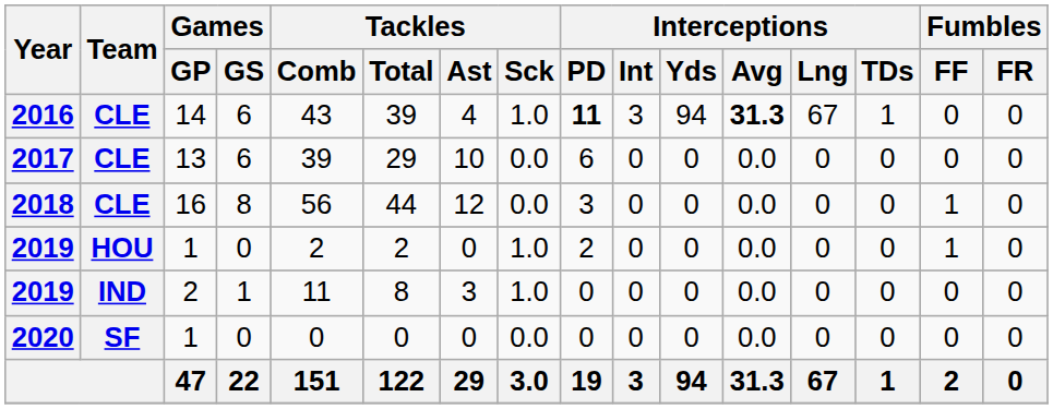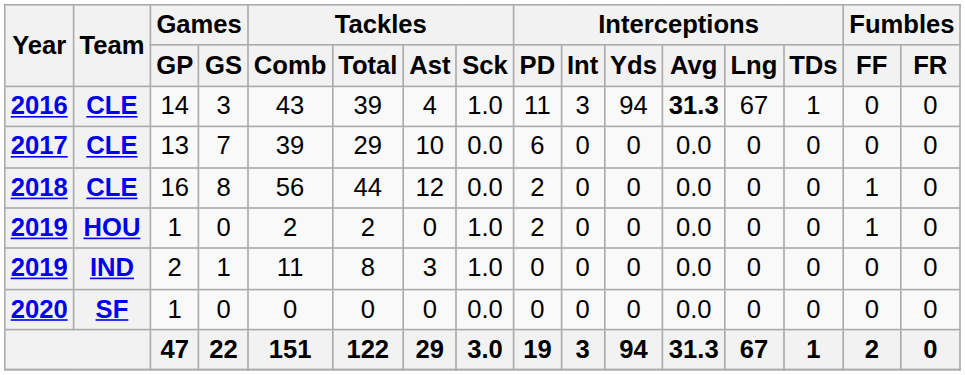 <table class="wikitable" style="text-align: center;">
 <tr>
 <th rowspan="2">Year</th>
 <th rowspan="2">Team</th>
 <th colspan="2">Games</th>
 <th colspan="4">Tackles</th>
 <th colspan="6">Interceptions</th>
 <th colspan="2">Fumbles</th>
 </tr>
 <tr>
 <th>GP</th>
 <th>GS</th>
 <th>Comb</th>
 <th>Total</th>
 <th>Ast</th>
 <th>Sck</th>
 <th>PD</th>
 <th>Int</th>
 <th>Yds</th>
 <th>Avg</th>
 <th>Lng</th>
 <th>TDs</th>
 <th>FF</th>
 <th>FR</th>
 </tr>
 <tr>
 <th><a href='#'>2016</a></th>
 <th><a href='#'>CLE</a></th>
 <td>14</td>
-<td>6</td>
+<td>3</td>
 <td>43</td>
 <td>39</td>
 <td>4</td>
 <td>1.0</td>
-<td><strong>11</strong></td>
+<td>11</td>
 <td>3</td>
 <td>94</td>
 <td><strong>31.3</strong></td>
 <td>67</td>
 <td>1</td>
 <td>0</td>
 <td>0</td>
 </tr>
 <tr>
 <th><a href='#'>2017</a></th>
 <th><a href='#'>CLE</a></th>
 <td>13</td>
-<td>6</td>
+<td>7</td>
 <td>39</td>
 <td>29</td>
 <td>10</td>
 <td>0.0</td>
 <td>6</td>
 <td>0</td>
 <td>0</td>
 <td>0.0</td>
 <td>0</td>
 <td>0</td>
 <td>0</td>
 <td>0</td>
 </tr>
 <tr>
 <th><a href='#'>2018</a></th>
 <th><a href='#'>CLE</a></th>
 <td>16</td>
 <td>8</td>
 <td>56</td>
 <td>44</td>
 <td>12</td>
 <td>0.0</td>
-<td>3</td>
+<td>2</td>
 <td>0</td>
 <td>0</td>
 <td>0.0</td>
 <td>0</td>
 <td>0</td>
 <td>1</td>
 <td>0</td>
 </tr>
 <tr>
 <th><a href='#'>2019</a></th>
 <th><a href='#'>HOU</a></th>
 <td>1</td>
 <td>0</td>
 <td>2</td>
 <td>2</td>
 <td>0</td>
 <td>1.0</td>
 <td>2</td>
 <td>0</td>
 <td>0</td>
 <td>0.0</td>
 <td>0</td>
 <td>0</td>
 <td>1</td>
 <td>0</td>
 </tr>
 <tr>
 <th><a href='#'>2019</a></th>
 <th><a href='#'>IND</a></th>
 <td>2</td>
 <td>1</td>
 <td>11</td>
 <td>8</td>
 <td>3</td>
 <td>1.0</td>
 <td>0</td>
 <td>0</td>
 <td>0</td>
 <td>0.0</td>
 <td>0</td>
 <td>0</td>
 <td>0</td>
 <td>0</td>
 </tr>
 <tr>
 <th><a href='#'>2020</a></th>
 <th><a href='#'>SF</a></th>
 <td>1</td>
 <td>0</td>
 <td>0</td>
 <td>0</td>
 <td>0</td>
 <td>0.0</td>
 <td>0</td>
 <td>0</td>
 <td>0</td>
 <td>0.0</td>
 <td>0</td>
 <td>0</td>
 <td>0</td>
 <td>0</td>
 </tr>
 <tr>
 <th colspan="2"></th>
 <th>47</th>
 <th>22</th>
 <th>151</th>
 <th>122</th>
 <th>29</th>
 <th>3.0</th>
 <th>19</th>
 <th>3</th>
 <th>94</th>
 <th>31.3</th>
 <th>67</th>
 <th>1</th>
 <th>2</th>
 <th>0</th>
 </tr>
 <tr>
 </tr>
 </table>
